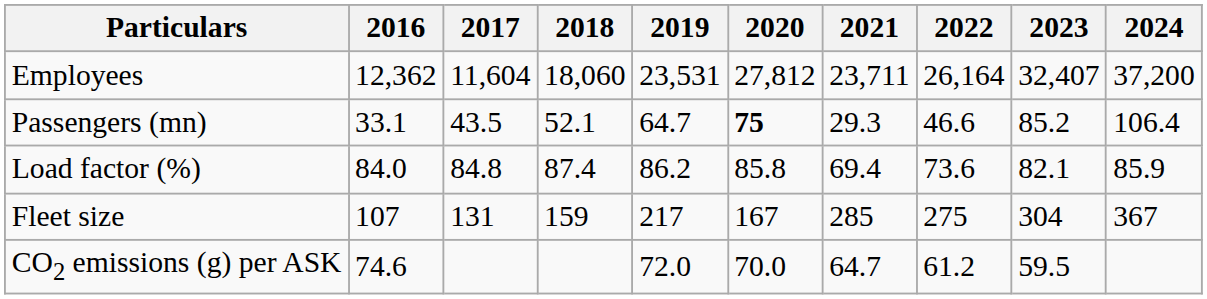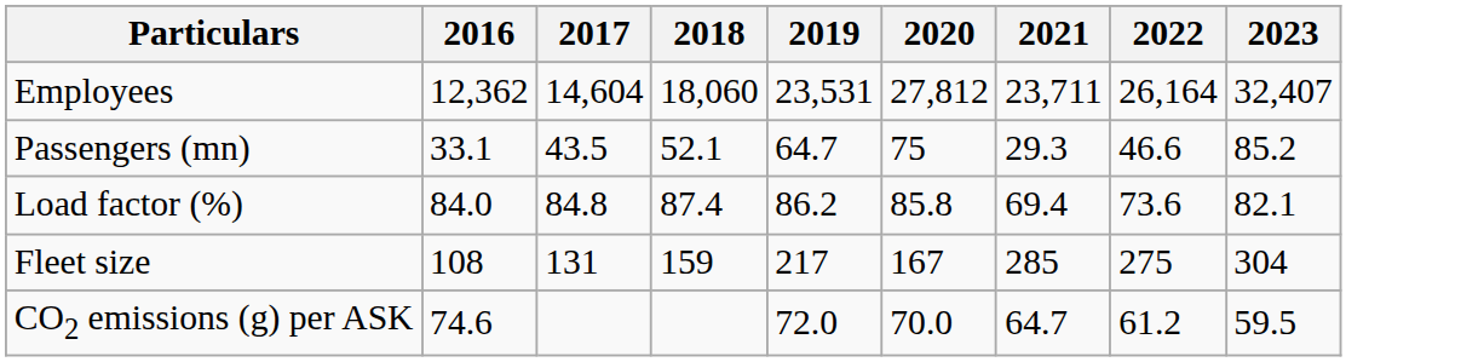 <table class="wikitable" style="text-align:left;">
 <tr>
 <th>Particulars</th>
 <th>2016</th>
 <th>2017</th>
 <th>2018</th>
 <th>2019</th>
 <th>2020</th>
 <th>2021</th>
 <th>2022</th>
 <th>2023</th>
-<th>2024</th>
 </tr>
 <tr>
 <td style="text-align:left;">Employees</td>
 <td>12,362</td>
-<td>11,604</td>
+<td>14,604</td>
 <td>18,060</td>
 <td>23,531</td>
 <td>27,812</td>
 <td>23,711</td>
 <td>26,164</td>
 <td>32,407</td>
-<td>37,200</td>
 </tr>
 <tr>
 <td style="text-align:left;">Passengers (mn)</td>
 <td>33.1</td>
 <td>43.5</td>
 <td>52.1</td>
 <td>64.7</td>
-<td><strong>75</strong></td>
+<td>75</td>
 <td>29.3</td>
 <td>46.6</td>
 <td>85.2</td>
-<td>106.4</td>
 </tr>
 <tr>
 <td style="text-align:left;">Load factor (%)</td>
 <td>84.0</td>
 <td>84.8</td>
 <td>87.4</td>
 <td>86.2</td>
 <td>85.8</td>
 <td>69.4</td>
 <td>73.6</td>
 <td>82.1</td>
-<td>85.9</td>
 </tr>
 <tr>
 <td style="text-align:left;">Fleet size</td>
-<td>107</td>
+<td>108</td>
 <td>131</td>
 <td>159</td>
 <td>217</td>
 <td>167</td>
 <td>285</td>
 <td>275</td>
 <td>304</td>
-<td>367</td>
 </tr>
 <tr>
 <td style="text-align:left;">CO<sub>2</sub> emissions (g) per ASK</td>
 <td>74.6</td>
 <td></td>
 <td></td>
 <td>72.0</td>
 <td>70.0</td>
 <td>64.7</td>
 <td>61.2</td>
 <td>59.5</td>
-<td></td>
 </tr>
 </table>
